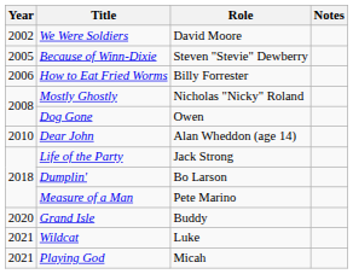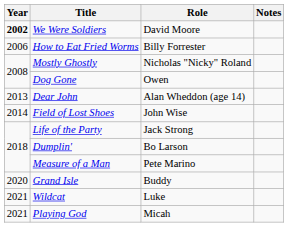 <table class="wikitable sortable">
 <tr>
 <th>Year</th>
 <th>Title</th>
 <th>Role</th>
 <th class="unsortable">Notes</th>
 </tr>
 <tr>
-<td>2002</td>
+<td><strong>2002</strong></td>
 <td><em><a href='#'>We Were Soldiers</a></em></td>
 <td>David Moore</td>
-<td></td>
-</tr>
-<tr>
-<td>2005</td>
-<td><em><a href='#'>Because of Winn-Dixie</a></em></td>
-<td>Steven "Stevie" Dewberry</td>
 <td></td>
 </tr>
 <tr>
 <td>2006</td>
 <td><em><a href='#'>How to Eat Fried Worms</a></em></td>
 <td>Billy Forrester</td>
 <td></td>
 </tr>
 <tr>
 <td rowspan=2>2008</td>
 <td><em><a href='#'>Mostly Ghostly</a></em></td>
 <td>Nicholas "Nicky" Roland</td>
 <td></td>
 </tr>
 <tr>
 <td><em><a href='#'>Dog Gone</a></em></td>
 <td>Owen</td>
 <td></td>
 </tr>
 <tr>
-<td>2010</td>
+<td>2013</td>
 <td><em><a href='#'>Dear John</a></em></td>
 <td>Alan Wheddon (age 14)</td>
+<td></td>
+</tr>
+<tr>
+<td>2014</td>
+<td><em><a href='#'>Field of Lost Shoes</a></em></td>
+<td>John Wise</td>
 <td></td>
 </tr>
 <tr>
 <td rowspan=3>2018</td>
 <td><em><a href='#'>Life of the Party</a></em></td>
 <td>Jack Strong</td>
 <td></td>
 </tr>
 <tr>
 <td><em><a href='#'>Dumplin'</a></em></td>
 <td>Bo Larson</td>
 <td></td>
 </tr>
 <tr>
 <td><em><a href='#'>Measure of a Man</a></em></td>
 <td>Pete Marino</td>
 <td></td>
 </tr>
 <tr>
 <td>2020</td>
 <td><em><a href='#'>Grand Isle</a></em></td>
 <td>Buddy</td>
 <td></td>
 </tr>
 <tr>
 <td>2021</td>
 <td><em><a href='#'>Wildcat</a></em></td>
 <td>Luke</td>
 <td></td>
 </tr>
 <tr>
 <td>2021</td>
 <td><em><a href='#'>Playing God</a></em></td>
 <td>Micah</td>
 <td></td>
 </tr>
 </table>
